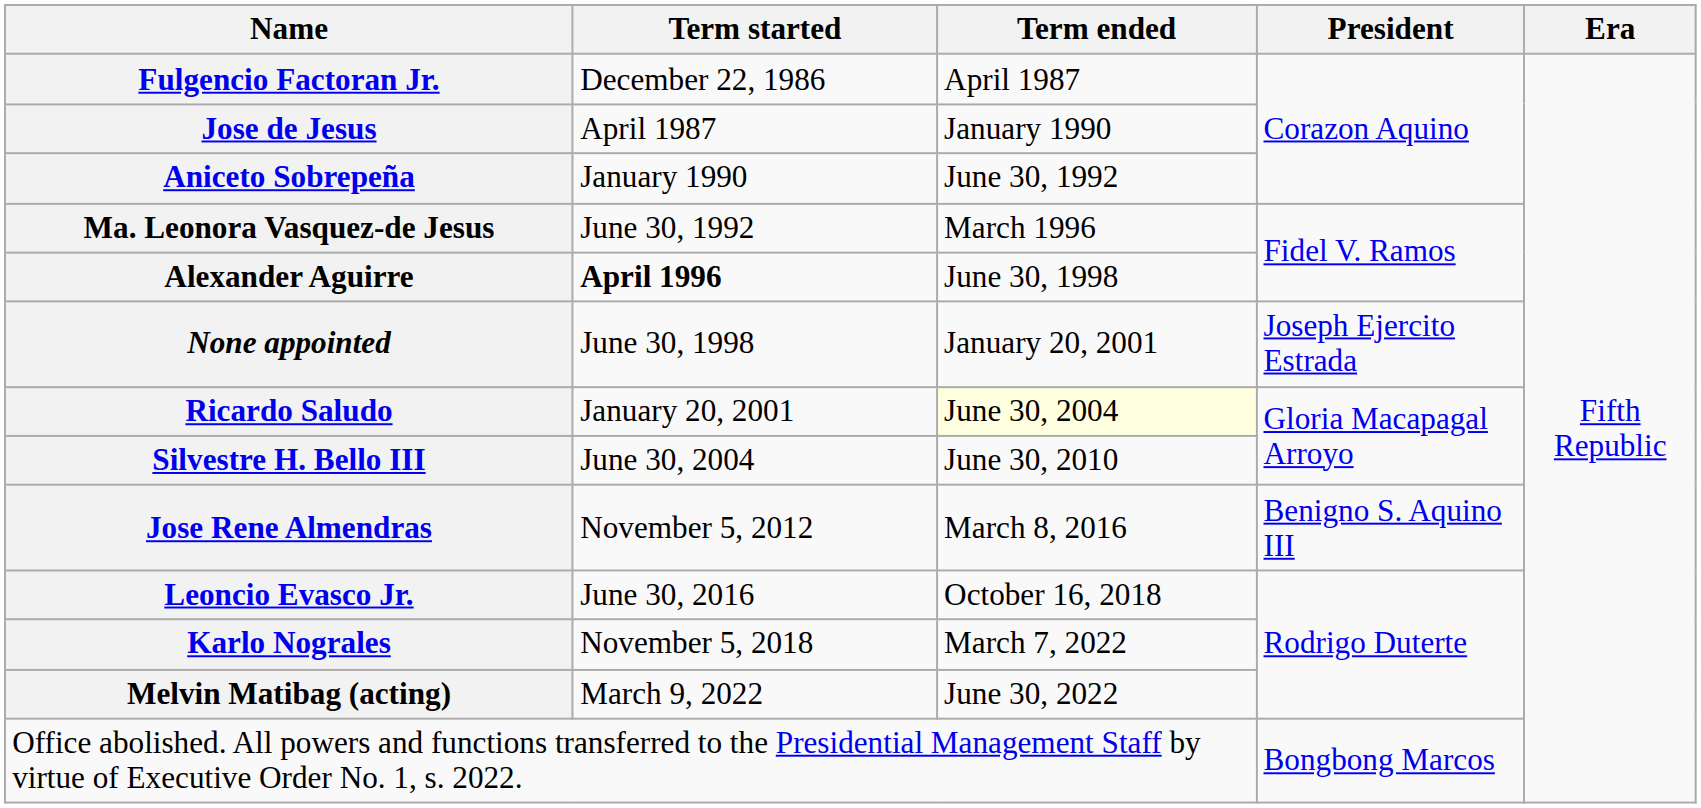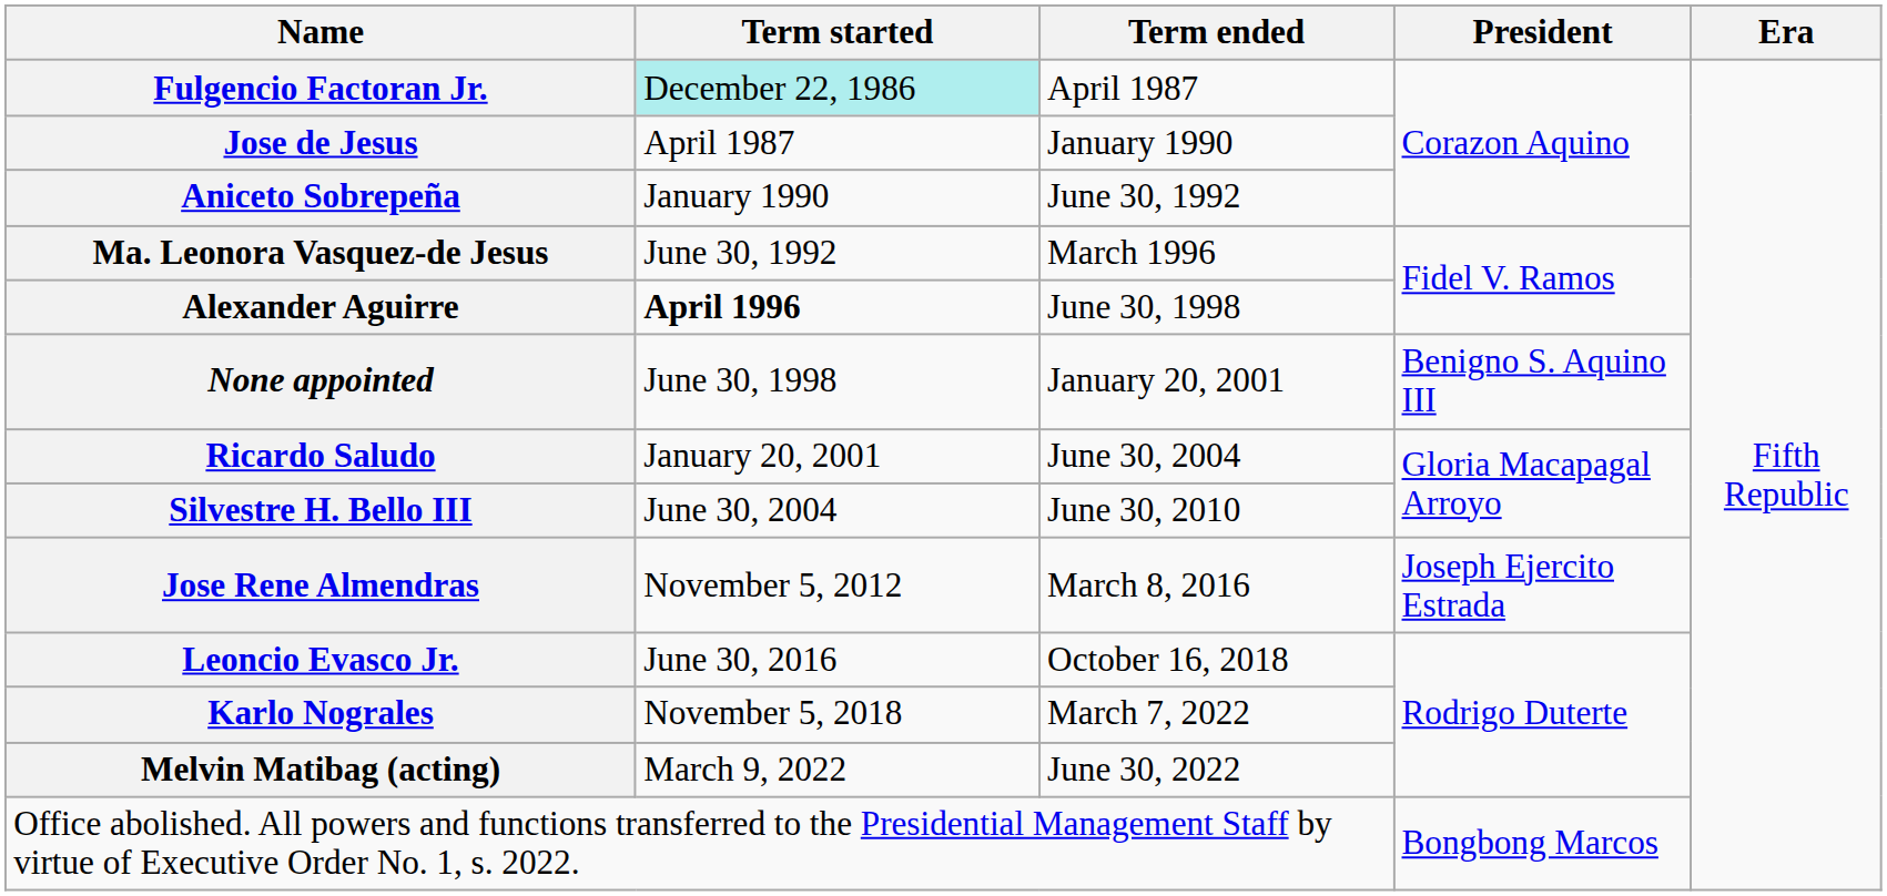 <table class="wikitable plainrowheaders">
 <tr>
 <th scope="col">Name</th>
 <th scope="col">Term started</th>
 <th scope="col">Term ended</th>
 <th scope="col">President</th>
 <th scope="col">Era</th>
 </tr>
 <tr>
 <th scope="row"><a href='#'>Fulgencio Factoran Jr.</a></th>
-<td>December 22, 1986</td>
+<td style="background: paleturquoise;">December 22, 1986</td>
 <td>April 1987</td>
 <td rowspan=3><a href='#'>Corazon Aquino</a></td>
 <td rowspan="13" style="text-align:center;"><a href='#'>Fifth Republic</a></td>
 </tr>
 <tr>
 <th scope="row"><a href='#'>Jose de Jesus</a></th>
 <td>April 1987</td>
 <td>January 1990</td>
 </tr>
 <tr>
 <th scope="row"><a href='#'>Aniceto Sobrepeña</a></th>
 <td>January 1990</td>
 <td>June 30, 1992</td>
 </tr>
 <tr>
 <th scope="row">Ma. Leonora Vasquez-de Jesus</th>
 <td>June 30, 1992</td>
 <td>March 1996</td>
 <td rowspan=2><a href='#'>Fidel V. Ramos</a></td>
 </tr>
 <tr>
 <th scope="row">Alexander Aguirre</th>
 <td><strong>April 1996</strong></td>
 <td>June 30, 1998</td>
 </tr>
 <tr>
 <th scope="row"><em>None appointed</em></th>
 <td>June 30, 1998</td>
 <td>January 20, 2001</td>
-<td><a href='#'>Joseph Ejercito Estrada</a></td>
+<td><a href='#'>Benigno S. Aquino III</a></td>
 </tr>
 <tr>
 <th scope="row"><a href='#'>Ricardo Saludo</a></th>
 <td>January 20, 2001</td>
-<td style="background: lightyellow;">June 30, 2004</td>
+<td>June 30, 2004</td>
 <td rowspan=2><a href='#'>Gloria Macapagal Arroyo</a></td>
 </tr>
 <tr>
 <th scope="row"><a href='#'>Silvestre H. Bello III</a></th>
 <td>June 30, 2004</td>
 <td>June 30, 2010</td>
 </tr>
 <tr>
 <th scope="row"><a href='#'>Jose Rene Almendras</a></th>
 <td>November 5, 2012</td>
 <td>March 8, 2016</td>
-<td><a href='#'>Benigno S. Aquino III</a></td>
+<td><a href='#'>Joseph Ejercito Estrada</a></td>
 </tr>
 <tr>
 <th scope="row"><a href='#'>Leoncio Evasco Jr.</a></th>
 <td>June 30, 2016</td>
 <td>October 16, 2018</td>
 <td rowspan=3><a href='#'>Rodrigo Duterte</a></td>
 </tr>
 <tr>
 <th scope="row"><a href='#'>Karlo Nograles</a></th>
 <td>November 5, 2018</td>
 <td>March 7, 2022</td>
 </tr>
 <tr>
 <th scope="row">Melvin Matibag (acting)</th>
 <td>March 9, 2022</td>
 <td>June 30, 2022</td>
 </tr>
 <tr>
 <td colspan=3>Office abolished. All powers and functions transferred to the <a href='#'>Presidential Management Staff</a> by virtue of Executive Order No. 1, s. 2022.</td>
 <td><a href='#'>Bongbong Marcos</a></td>
 </tr>
 </table>
